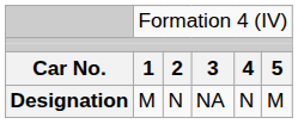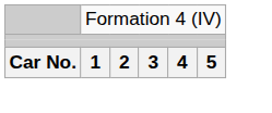 <table class="wikitable">
 <tr>
 <td style="background-color:#ccc;"> </td>
 <td colspan="5" style="text-align:center;">Formation 4 (IV)</td>
 </tr>
 <tr style="line-height: 3.3px; background-color:#ccc;"|>
 <td colspan="6" style="padding:0; border:0;"> </td>
 </tr>
 <tr style="line-height: 6.7px; background-color: #ccc;"|>
 <td colspan="6" style="padding:0; border:0;"> </td>
 </tr>
 <tr>
 <th>Car No.</th>
 <th>1</th>
 <th>2</th>
 <th>3</th>
 <th>4</th>
 <th>5</th>
 </tr>
-<tr>
-<th>Designation</th>
-<td>M</td>
-<td>N</td>
-<td>NA</td>
-<td>N</td>
-<td>M</td>
-</tr>
 </table>
